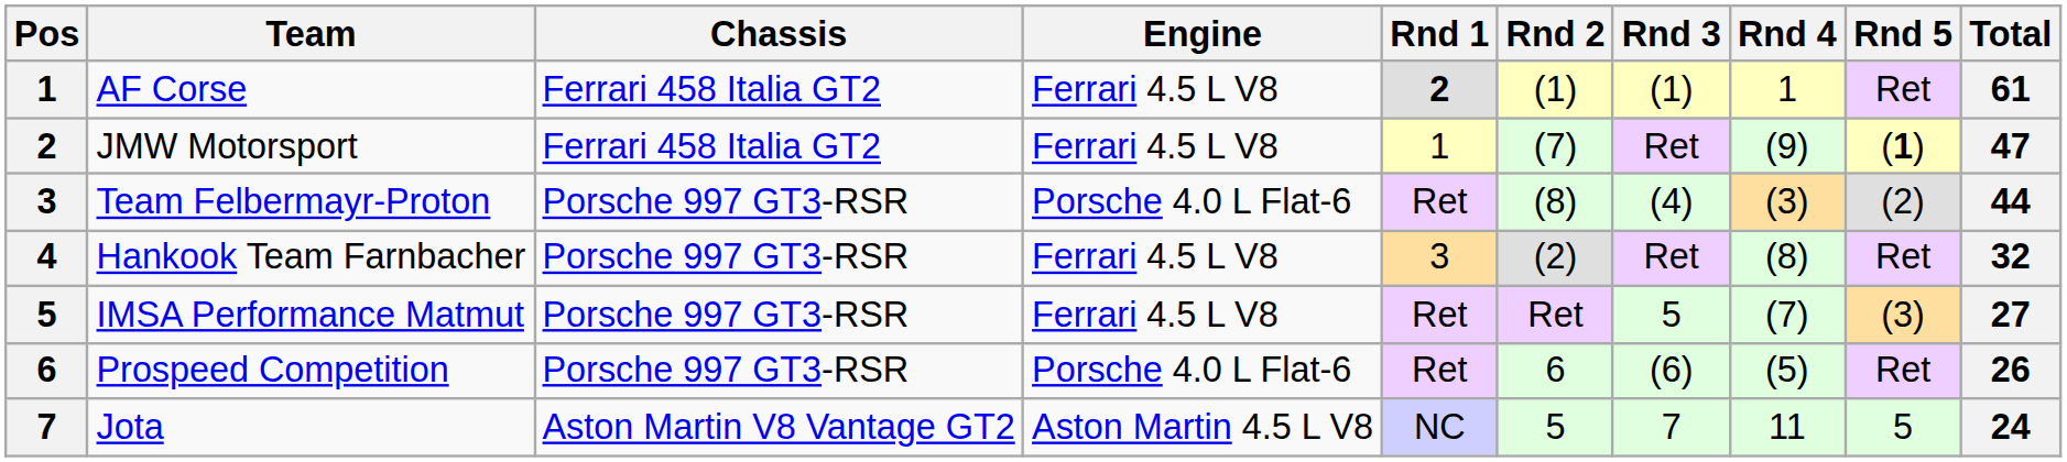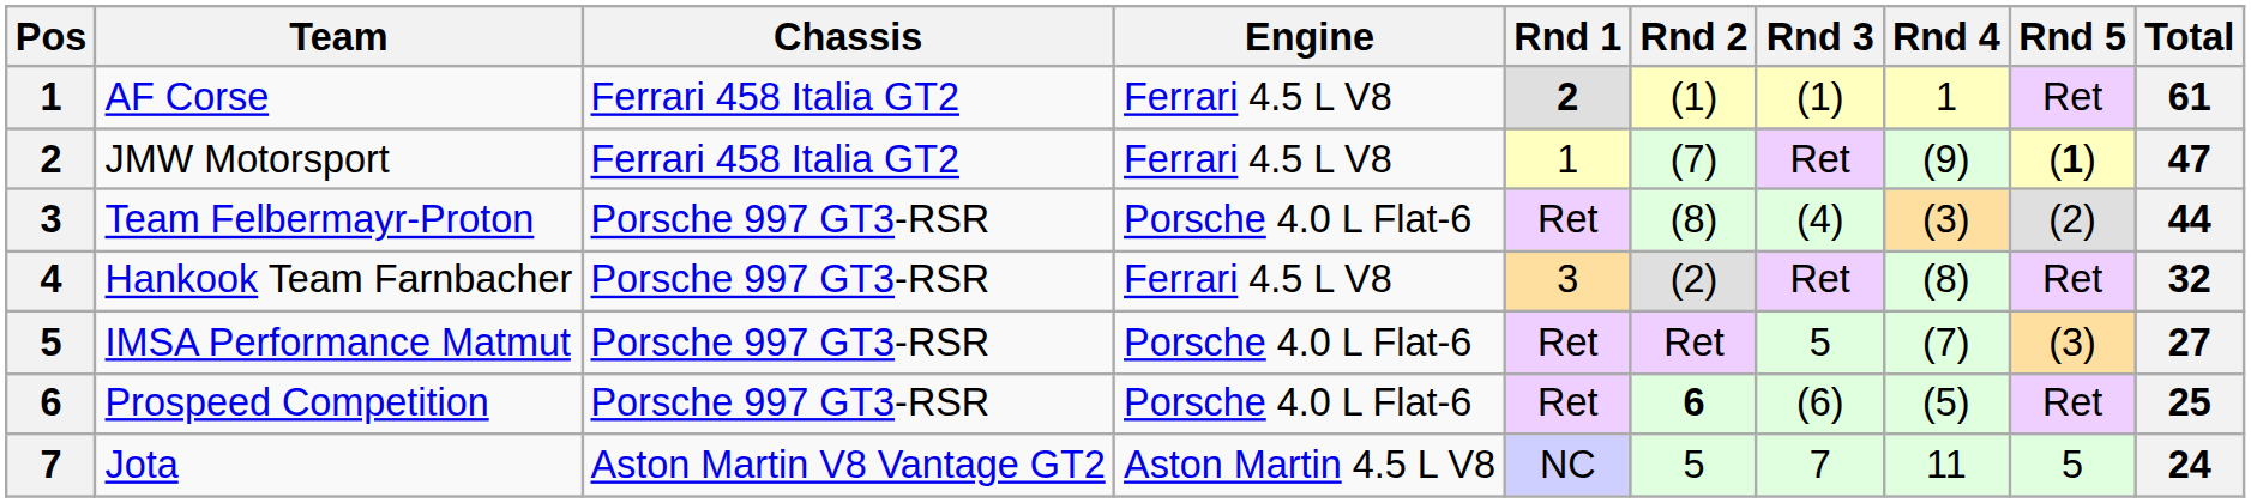 <table class="wikitable" style="font-size: 85%;">
 <tr>
 <th>Pos</th>
 <th>Team</th>
 <th>Chassis</th>
 <th>Engine</th>
 <th>Rnd 1</th>
 <th>Rnd 2</th>
 <th>Rnd 3</th>
 <th>Rnd 4</th>
 <th>Rnd 5</th>
 <th>Total</th>
 </tr>
 <tr>
 <th>1</th>
 <td> <a href='#'>AF Corse</a></td>
 <td><a href='#'>Ferrari 458 Italia GT2</a></td>
 <td><a href='#'>Ferrari</a> 4.5 L V8</td>
 <td align="center" style="background:#DFDFDF;"><strong>2</strong></td>
 <td align="center" style="background:#FFFFBF;">(1)</td>
 <td align="center" style="background:#FFFFBF;">(1)</td>
 <td align="center" style="background:#FFFFBF;">1</td>
 <td align="center" style="background:#EFCFFF;">Ret</td>
 <th align="center">61</th>
 </tr>
 <tr>
 <th>2</th>
 <td> JMW Motorsport</td>
 <td><a href='#'>Ferrari 458 Italia GT2</a></td>
 <td><a href='#'>Ferrari</a> 4.5 L V8</td>
 <td align="center" style="background:#FFFFBF;">1</td>
 <td align="center" style="background:#DFFFDF;">(7)</td>
 <td align="center" style="background:#EFCFFF;">Ret</td>
 <td align="center" style="background:#DFFFDF;">(9)</td>
 <td align="center" style="background:#FFFFBF;">(<strong>1</strong>)</td>
 <th align="center">47</th>
 </tr>
 <tr>
 <th>3</th>
 <td> <a href='#'>Team Felbermayr-Proton</a></td>
 <td><a href='#'>Porsche 997 GT3</a>-RSR</td>
 <td><a href='#'>Porsche</a> 4.0 L Flat-6</td>
 <td align="center" style="background:#EFCFFF;">Ret</td>
 <td align="center" style="background:#DFFFDF;">(8)</td>
 <td align="center" style="background:#DFFFDF;">(4)</td>
 <td align="center" style="background:#FFDF9F;">(3)</td>
 <td align="center" style="background:#DFDFDF;">(2)</td>
 <th align="center">44</th>
 </tr>
 <tr>
 <th>4</th>
 <td> <a href='#'>Hankook</a> Team Farnbacher</td>
 <td><a href='#'>Porsche 997 GT3</a>-RSR</td>
 <td><a href='#'>Ferrari</a> 4.5 L V8</td>
 <td align="center" style="background:#FFDF9F;">3</td>
 <td align="center" style="background:#DFDFDF;">(2)</td>
 <td align="center" style="background:#EFCFFF;">Ret</td>
 <td align="center" style="background:#DFFFDF;">(8)</td>
 <td align="center" style="background:#EFCFFF;">Ret</td>
 <th align="center">32</th>
 </tr>
 <tr>
 <th>5</th>
 <td> <a href='#'>IMSA Performance Matmut</a></td>
 <td><a href='#'>Porsche 997 GT3</a>-RSR</td>
-<td><a href='#'>Ferrari</a> 4.5 L V8</td>
+<td><a href='#'>Porsche</a> 4.0 L Flat-6</td>
 <td align="center" style="background:#EFCFFF;">Ret</td>
 <td align="center" style="background:#EFCFFF;">Ret</td>
 <td align="center" style="background:#DFFFDF;">5</td>
 <td align="center" style="background:#DFFFDF;">(7)</td>
 <td align="center" style="background:#FFDF9F;">(3)</td>
 <th align="center">27</th>
 </tr>
 <tr>
 <th>6</th>
 <td> <a href='#'>Prospeed Competition</a></td>
 <td><a href='#'>Porsche 997 GT3</a>-RSR</td>
 <td><a href='#'>Porsche</a> 4.0 L Flat-6</td>
 <td align="center" style="background:#EFCFFF;">Ret</td>
-<td align="center" style="background:#DFFFDF;">6</td>
+<td align="center" style="background:#DFFFDF;"><strong>6</strong></td>
 <td align="center" style="background:#DFFFDF;">(6)</td>
 <td align="center" style="background:#DFFFDF;">(5)</td>
 <td align="center" style="background:#EFCFFF;">Ret</td>
-<th align="center">26</th>
+<th align="center">25</th>
 </tr>
 <tr>
 <th>7</th>
 <td> <a href='#'>Jota</a></td>
 <td><a href='#'>Aston Martin V8 Vantage GT2</a></td>
 <td><a href='#'>Aston Martin</a> 4.5 L V8</td>
 <td align="center" style="background:#CFCFFF;">NC</td>
 <td align="center" style="background:#DFFFDF;">5</td>
 <td align="center" style="background:#DFFFDF;">7</td>
 <td align="center" style="background:#DFFFDF;">11</td>
 <td align="center" style="background:#DFFFDF;">5</td>
 <th align="center">24</th>
 </tr>
 </table>
